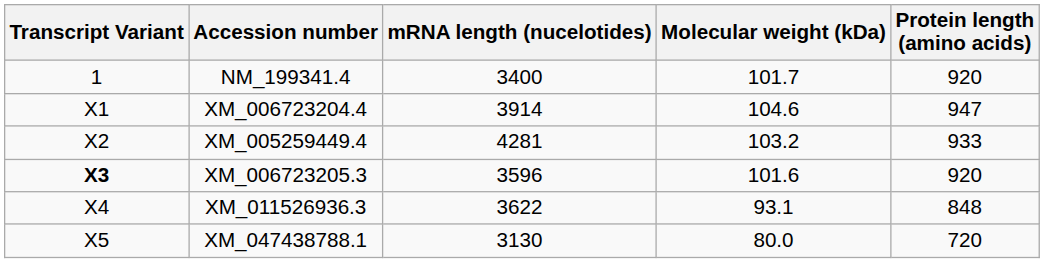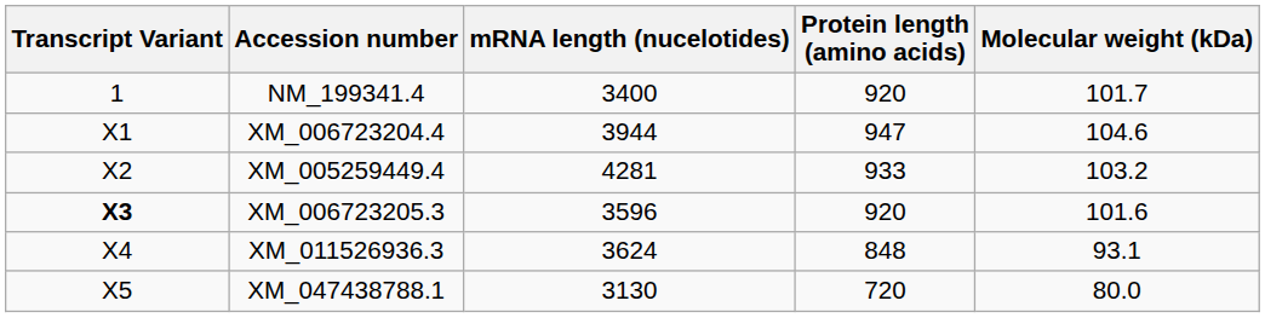 <table class="wikitable" style="text-align: center;">
 <tr>
 <th>Transcript Variant</th>
 <th>Accession number</th>
 <th>mRNA length (nucelotides)</th>
+<th>Protein length<br>(amino acids)</th>
 <th>Molecular weight (kDa)</th>
-<th>Protein length<br>(amino acids)</th>
 </tr>
 <tr>
 <td>1</td>
 <td>NM_199341.4</td>
 <td>3400</td>
+<td>920</td>
 <td>101.7</td>
-<td>920</td>
 </tr>
 <tr>
 <td>X1</td>
 <td>XM_006723204.4</td>
-<td>3914</td>
+<td>3944</td>
+<td>947</td>
 <td>104.6</td>
-<td>947</td>
 </tr>
 <tr>
 <td>X2</td>
 <td>XM_005259449.4</td>
 <td>4281</td>
+<td>933</td>
 <td>103.2</td>
-<td>933</td>
 </tr>
 <tr>
 <td><strong>X3</strong></td>
 <td>XM_006723205.3</td>
 <td>3596</td>
+<td>920</td>
 <td>101.6</td>
-<td>920</td>
 </tr>
 <tr>
 <td>X4</td>
 <td>XM_011526936.3</td>
-<td>3622</td>
+<td>3624</td>
+<td>848</td>
 <td>93.1</td>
-<td>848</td>
 </tr>
 <tr>
 <td>X5</td>
 <td>XM_047438788.1</td>
 <td>3130</td>
+<td>720</td>
 <td>80.0</td>
-<td>720</td>
 </tr>
 </table>
